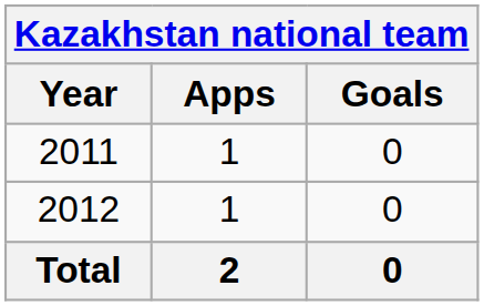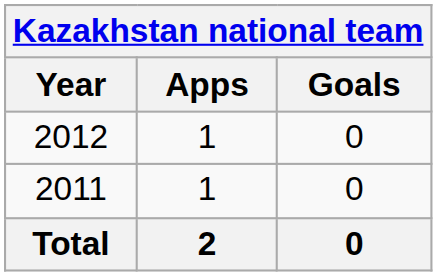 <table class="wikitable" style="text-align:center">
 <tr>
 <th colspan=3><a href='#'>Kazakhstan national team</a></th>
 </tr>
 <tr>
 <th>Year</th>
 <th>Apps</th>
 <th>Goals</th>
 </tr>
 <tr>
-<td>2011</td>
+<td>2012</td>
 <td>1</td>
 <td>0</td>
 </tr>
 <tr>
-<td>2012</td>
+<td>2011</td>
 <td>1</td>
 <td>0</td>
 </tr>
 <tr>
 <th>Total</th>
 <th>2</th>
 <th>0</th>
 </tr>
 </table>
